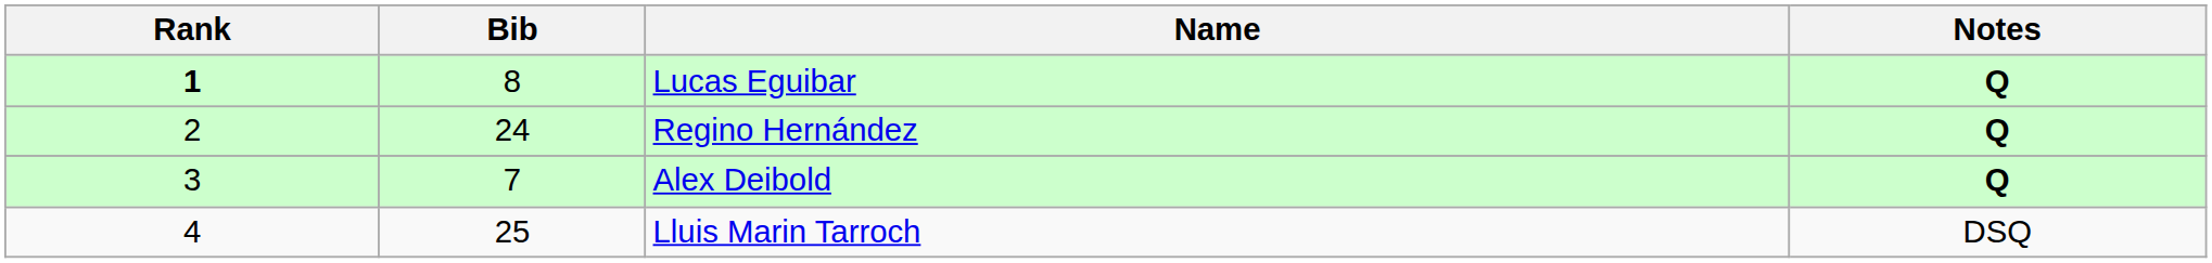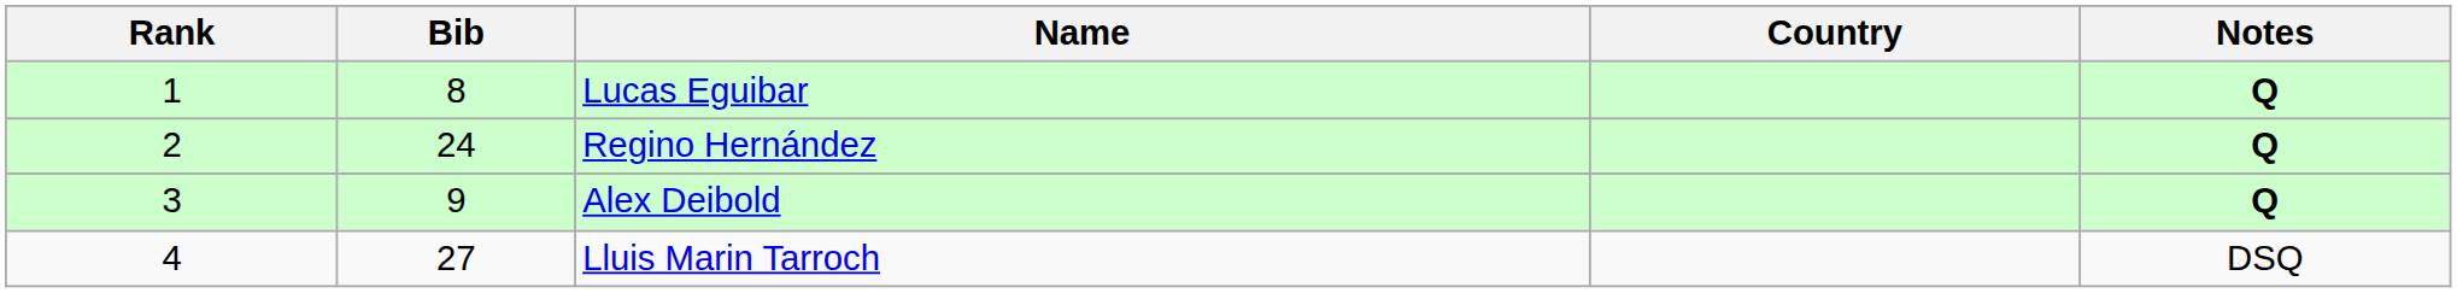 <table class="wikitable" style="text-align:center;" width=70%>
 <tr>
 <th>Rank</th>
 <th>Bib</th>
 <th>Name</th>
+<th>Country</th>
 <th>Notes</th>
 </tr>
 <tr bgcolor=ccffcc>
-<td><strong>1</strong></td>
+<td>1</td>
 <td>8</td>
 <td align=left><a href='#'>Lucas Eguibar</a></td>
+<td align=left></td>
 <td><strong>Q</strong></td>
 </tr>
 <tr bgcolor=ccffcc>
 <td>2</td>
 <td>24</td>
 <td align=left><a href='#'>Regino Hernández</a></td>
+<td align=left></td>
 <td><strong>Q</strong></td>
 </tr>
 <tr bgcolor=ccffcc>
 <td>3</td>
-<td>7</td>
+<td>9</td>
 <td align=left><a href='#'>Alex Deibold</a></td>
+<td align=left></td>
 <td><strong>Q</strong></td>
 </tr>
 <tr>
 <td>4</td>
-<td>25</td>
+<td>27</td>
 <td align=left><a href='#'>Lluis Marin Tarroch</a></td>
+<td align=left></td>
 <td>DSQ</td>
 </tr>
 </table>
